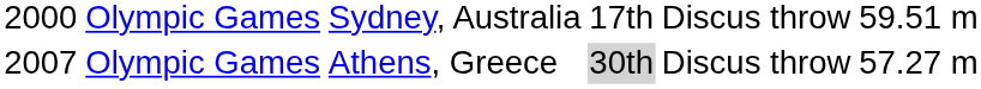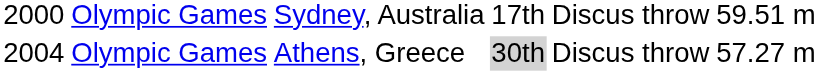 <table>
 <tr>
 <td>2000</td>
 <td><a href='#'>Olympic Games</a></td>
 <td><a href='#'>Sydney</a>, Australia</td>
 <td>17th</td>
 <td>Discus throw</td>
 <td>59.51 m</td>
 </tr>
 <tr>
-<td>2007</td>
+<td>2004</td>
 <td><a href='#'>Olympic Games</a></td>
 <td><a href='#'>Athens</a>, Greece</td>
 <td style="background: lightgrey;">30th</td>
 <td>Discus throw</td>
 <td>57.27 m</td>
 </tr>
 </table>
